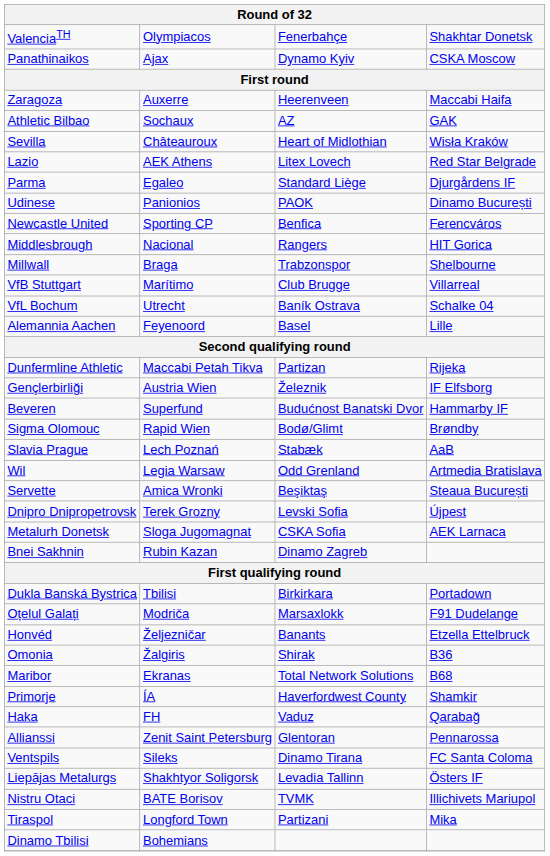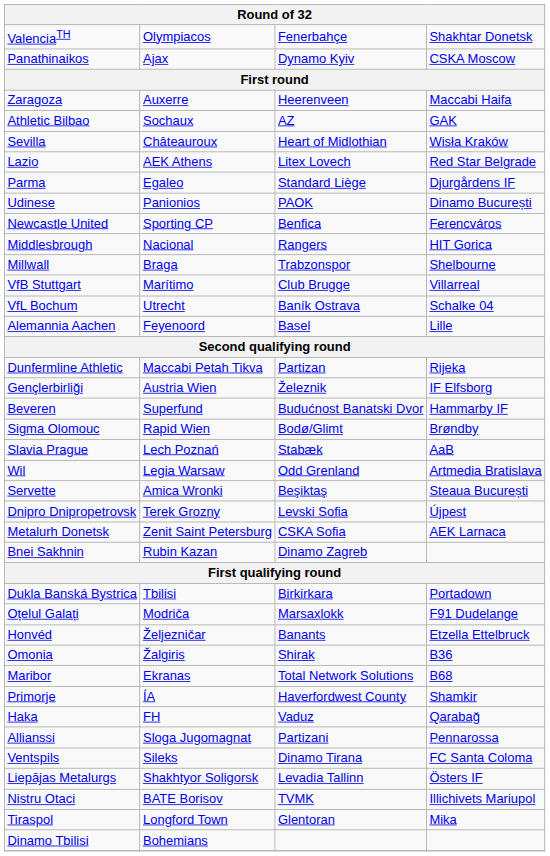 <table class="wikitable">
 <tr>
 <th colspan="4">Round of 32</th>
 </tr>
 <tr>
 <td> <a href='#'>Valencia</a><sup><a href='#'>TH</a></sup> </td>
 <td> <a href='#'>Olympiacos</a> </td>
 <td> <a href='#'>Fenerbahçe</a> </td>
 <td> <a href='#'>Shakhtar Donetsk</a> </td>
 </tr>
 <tr>
 <td> <a href='#'>Panathinaikos</a> </td>
 <td> <a href='#'>Ajax</a> </td>
 <td> <a href='#'>Dynamo Kyiv</a> </td>
 <td> <a href='#'>CSKA Moscow</a> </td>
 </tr>
 <tr>
 <th colspan="4">First round</th>
 </tr>
 <tr>
 <td> <a href='#'>Zaragoza</a> </td>
 <td> <a href='#'>Auxerre</a> </td>
 <td> <a href='#'>Heerenveen</a> </td>
 <td> <a href='#'>Maccabi Haifa</a> </td>
 </tr>
 <tr>
 <td> <a href='#'>Athletic Bilbao</a> </td>
 <td> <a href='#'>Sochaux</a> </td>
 <td> <a href='#'>AZ</a> </td>
 <td> <a href='#'>GAK</a> </td>
 </tr>
 <tr>
 <td> <a href='#'>Sevilla</a> </td>
 <td> <a href='#'>Châteauroux</a> </td>
 <td> <a href='#'>Heart of Midlothian</a> </td>
 <td> <a href='#'>Wisła Kraków</a> </td>
 </tr>
 <tr>
 <td> <a href='#'>Lazio</a> </td>
 <td> <a href='#'>AEK Athens</a> </td>
 <td> <a href='#'>Litex Lovech</a> </td>
 <td> <a href='#'>Red Star Belgrade</a> </td>
 </tr>
 <tr>
 <td> <a href='#'>Parma</a> </td>
 <td> <a href='#'>Egaleo</a> </td>
 <td> <a href='#'>Standard Liège</a> </td>
 <td> <a href='#'>Djurgårdens IF</a> </td>
 </tr>
 <tr>
 <td> <a href='#'>Udinese</a> </td>
 <td> <a href='#'>Panionios</a> </td>
 <td> <a href='#'>PAOK</a> </td>
 <td> <a href='#'>Dinamo București</a> </td>
 </tr>
 <tr>
 <td> <a href='#'>Newcastle United</a> </td>
 <td> <a href='#'>Sporting CP</a> </td>
 <td> <a href='#'>Benfica</a> </td>
 <td> <a href='#'>Ferencváros</a> </td>
 </tr>
 <tr>
 <td> <a href='#'>Middlesbrough</a> </td>
 <td> <a href='#'>Nacional</a> </td>
 <td> <a href='#'>Rangers</a> </td>
 <td> <a href='#'>HIT Gorica</a> </td>
 </tr>
 <tr>
 <td> <a href='#'>Millwall</a> </td>
 <td> <a href='#'>Braga</a> </td>
 <td> <a href='#'>Trabzonspor</a> </td>
 <td> <a href='#'>Shelbourne</a> </td>
 </tr>
 <tr>
 <td> <a href='#'>VfB Stuttgart</a> </td>
 <td> <a href='#'>Marítimo</a> </td>
 <td> <a href='#'>Club Brugge</a> </td>
 <td> <a href='#'>Villarreal</a> </td>
 </tr>
 <tr>
 <td> <a href='#'>VfL Bochum</a> </td>
 <td> <a href='#'>Utrecht</a> </td>
 <td> <a href='#'>Baník Ostrava</a> </td>
 <td> <a href='#'>Schalke 04</a> </td>
 </tr>
 <tr>
 <td> <a href='#'>Alemannia Aachen</a> </td>
 <td> <a href='#'>Feyenoord</a> </td>
 <td> <a href='#'>Basel</a> </td>
 <td> <a href='#'>Lille</a> </td>
 </tr>
 <tr>
 <th colspan="4">Second qualifying round</th>
 </tr>
 <tr>
 <td> <a href='#'>Dunfermline Athletic</a> </td>
 <td> <a href='#'>Maccabi Petah Tikva</a> </td>
 <td> <a href='#'>Partizan</a> </td>
 <td> <a href='#'>Rijeka</a> </td>
 </tr>
 <tr>
 <td> <a href='#'>Gençlerbirliği</a> </td>
 <td> <a href='#'>Austria Wien</a> </td>
 <td> <a href='#'>Železnik</a> </td>
 <td> <a href='#'>IF Elfsborg</a> </td>
 </tr>
 <tr>
 <td> <a href='#'>Beveren</a> </td>
 <td> <a href='#'>Superfund</a> </td>
 <td> <a href='#'>Budućnost Banatski Dvor</a> </td>
 <td> <a href='#'>Hammarby IF</a> </td>
 </tr>
 <tr>
 <td> <a href='#'>Sigma Olomouc</a> </td>
 <td> <a href='#'>Rapid Wien</a> </td>
 <td> <a href='#'>Bodø/Glimt</a> </td>
 <td> <a href='#'>Brøndby</a> </td>
 </tr>
 <tr>
 <td> <a href='#'>Slavia Prague</a> </td>
 <td> <a href='#'>Lech Poznań</a> </td>
 <td> <a href='#'>Stabæk</a> </td>
 <td> <a href='#'>AaB</a> </td>
 </tr>
 <tr>
 <td> <a href='#'>Wil</a> </td>
 <td> <a href='#'>Legia Warsaw</a> </td>
 <td> <a href='#'>Odd Grenland</a> </td>
 <td> <a href='#'>Artmedia Bratislava</a> </td>
 </tr>
 <tr>
 <td> <a href='#'>Servette</a> </td>
 <td> <a href='#'>Amica Wronki</a> </td>
 <td> <a href='#'>Beşiktaş</a> </td>
 <td> <a href='#'>Steaua București</a> </td>
 </tr>
 <tr>
 <td> <a href='#'>Dnipro Dnipropetrovsk</a> </td>
 <td> <a href='#'>Terek Grozny</a> </td>
 <td> <a href='#'>Levski Sofia</a> </td>
 <td> <a href='#'>Újpest</a> </td>
 </tr>
 <tr>
 <td> <a href='#'>Metalurh Donetsk</a> </td>
-<td> <a href='#'>Sloga Jugomagnat</a> </td>
+<td> <a href='#'>Zenit Saint Petersburg</a> </td>
 <td> <a href='#'>CSKA Sofia</a> </td>
 <td> <a href='#'>AEK Larnaca</a> </td>
 </tr>
 <tr>
 <td> <a href='#'>Bnei Sakhnin</a> </td>
 <td> <a href='#'>Rubin Kazan</a> </td>
 <td> <a href='#'>Dinamo Zagreb</a> </td>
 <td></td>
 </tr>
 <tr>
 <th colspan="4">First qualifying round</th>
 </tr>
 <tr>
 <td> <a href='#'>Dukla Banská Bystrica</a> </td>
 <td> <a href='#'>Tbilisi</a> </td>
 <td> <a href='#'>Birkirkara</a> </td>
 <td> <a href='#'>Portadown</a> </td>
 </tr>
 <tr>
 <td> <a href='#'>Oțelul Galați</a> </td>
 <td> <a href='#'>Modriča</a> </td>
 <td> <a href='#'>Marsaxlokk</a> </td>
 <td> <a href='#'>F91 Dudelange</a> </td>
 </tr>
 <tr>
 <td> <a href='#'>Honvéd</a> </td>
 <td> <a href='#'>Željezničar</a> </td>
 <td> <a href='#'>Banants</a> </td>
 <td> <a href='#'>Etzella Ettelbruck</a> </td>
 </tr>
 <tr>
 <td> <a href='#'>Omonia</a> </td>
 <td> <a href='#'>Žalgiris</a> </td>
 <td> <a href='#'>Shirak</a> </td>
 <td> <a href='#'>B36</a> </td>
 </tr>
 <tr>
 <td> <a href='#'>Maribor</a> </td>
 <td> <a href='#'>Ekranas</a> </td>
 <td> <a href='#'>Total Network Solutions</a> </td>
 <td> <a href='#'>B68</a> </td>
 </tr>
 <tr>
 <td> <a href='#'>Primorje</a> </td>
 <td> <a href='#'>ÍA</a> </td>
 <td> <a href='#'>Haverfordwest County</a> </td>
 <td> <a href='#'>Shamkir</a> </td>
 </tr>
 <tr>
 <td> <a href='#'>Haka</a> </td>
 <td> <a href='#'>FH</a> </td>
 <td> <a href='#'>Vaduz</a> </td>
 <td> <a href='#'>Qarabağ</a> </td>
 </tr>
 <tr>
 <td> <a href='#'>Allianssi</a> </td>
-<td> <a href='#'>Zenit Saint Petersburg</a> </td>
-<td> <a href='#'>Glentoran</a> </td>
+<td> <a href='#'>Sloga Jugomagnat</a> </td>
+<td> <a href='#'>Partizani</a> </td>
 <td> <a href='#'>Pennarossa</a> </td>
 </tr>
 <tr>
 <td> <a href='#'>Ventspils</a> </td>
 <td> <a href='#'>Sileks</a> </td>
 <td> <a href='#'>Dinamo Tirana</a> </td>
 <td> <a href='#'>FC Santa Coloma</a> </td>
 </tr>
 <tr>
 <td> <a href='#'>Liepājas Metalurgs</a> </td>
 <td> <a href='#'>Shakhtyor Soligorsk</a> </td>
 <td> <a href='#'>Levadia Tallinn</a> </td>
 <td> <a href='#'>Östers IF</a> </td>
 </tr>
 <tr>
 <td> <a href='#'>Nistru Otaci</a> </td>
 <td> <a href='#'>BATE Borisov</a> </td>
 <td> <a href='#'>TVMK</a> </td>
 <td> <a href='#'>Illichivets Mariupol</a> </td>
 </tr>
 <tr>
 <td> <a href='#'>Tiraspol</a> </td>
 <td> <a href='#'>Longford Town</a> </td>
-<td> <a href='#'>Partizani</a> </td>
+<td> <a href='#'>Glentoran</a> </td>
 <td> <a href='#'>Mika</a> </td>
 </tr>
 <tr>
 <td> <a href='#'>Dinamo Tbilisi</a> </td>
 <td> <a href='#'>Bohemians</a> </td>
 <td></td>
 <td></td>
 </tr>
 <tr>
 </tr>
 </table>
